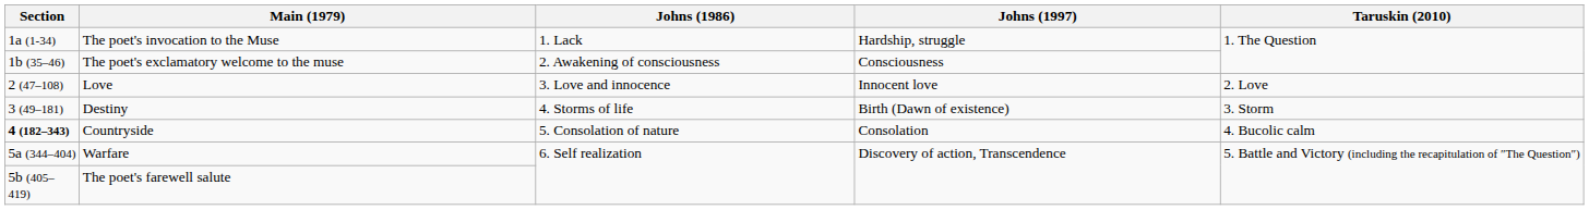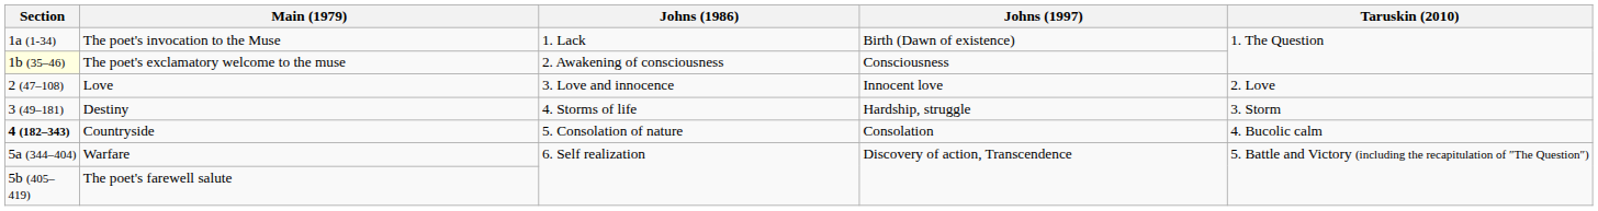 <table class="wikitable">
 <tr>
 <th style="width: 75px">Section</th>
 <th>Main (1979)</th>
 <th>Johns (1986)</th>
 <th>Johns (1997)</th>
 <th style="width: 23%">Taruskin (2010)</th>
 </tr>
 <tr valign="top">
 <td>1a <small>(1-34)</small></td>
 <td>The poet's invocation to the Muse</td>
 <td>1. Lack</td>
-<td>Hardship, struggle</td>
+<td>Birth (Dawn of existence)</td>
 <td rowspan="2">1. The Question</td>
 </tr>
 <tr valign="top">
-<td>1b <small>(35–46)</small></td>
+<td style="background: lightyellow;">1b <small>(35–46)</small></td>
 <td>The poet's exclamatory welcome to the muse</td>
 <td>2. Awakening of consciousness</td>
 <td>Consciousness</td>
 </tr>
 <tr valign="top">
 <td>2  <small>(47–108)</small></td>
 <td>Love</td>
 <td>3. Love and innocence</td>
 <td>Innocent love</td>
 <td>2. Love</td>
 </tr>
 <tr valign="top">
 <td>3  <small>(49–181)</small></td>
 <td>Destiny</td>
 <td>4. Storms of life</td>
-<td>Birth (Dawn of existence)</td>
+<td>Hardship, struggle</td>
 <td>3. Storm</td>
 </tr>
 <tr valign="top">
 <td><strong>4  <small>(182–343)</small></strong></td>
 <td>Countryside</td>
 <td>5. Consolation of nature</td>
 <td>Consolation</td>
 <td>4. Bucolic calm</td>
 </tr>
 <tr valign="top">
 <td>5a <small>(344–404)</small></td>
 <td>Warfare</td>
 <td rowspan="2">6. Self realization</td>
 <td rowspan="2">Discovery of action, Transcendence</td>
 <td rowspan="2">5. Battle and Victory <small>(including the recapitulation of ″The Question″)</small></td>
 </tr>
 <tr valign="top">
 <td>5b <small>(405–419)</small></td>
 <td>The poet's farewell salute</td>
 </tr>
 </table>
